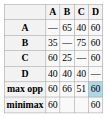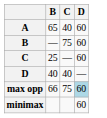 <table class="wikitable">
 <tr>
 <th></th>
-<th>A</th>
 <th>B</th>
 <th>C</th>
 <th>D</th>
 </tr>
 <tr>
 <th>A</th>
-<td>—</td>
 <td>65</td>
 <td>40</td>
 <td>60</td>
 </tr>
 <tr>
 <th>B</th>
-<td>35</td>
 <td>—</td>
 <td>75</td>
 <td>60</td>
 </tr>
 <tr>
 <th>C</th>
-<td>60</td>
 <td>25</td>
 <td>—</td>
 <td>60</td>
 </tr>
 <tr>
 <th>D</th>
 <td>40</td>
 <td>40</td>
-<td>40</td>
 <td>—</td>
 </tr>
 <tr>
 <th>max opp</th>
-<td>60</td>
 <td>66</td>
-<td>51</td>
+<td>75</td>
 <td style="background: lightblue;">60</td>
 </tr>
 <tr>
 <th>minimax</th>
-<td>60</td>
 <td></td>
 <td></td>
 <td>60</td>
 </tr>
 </table>
